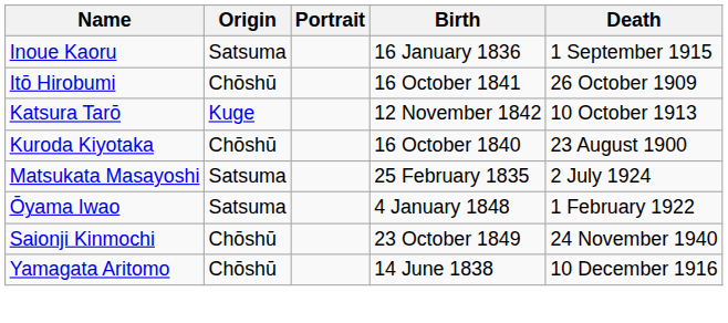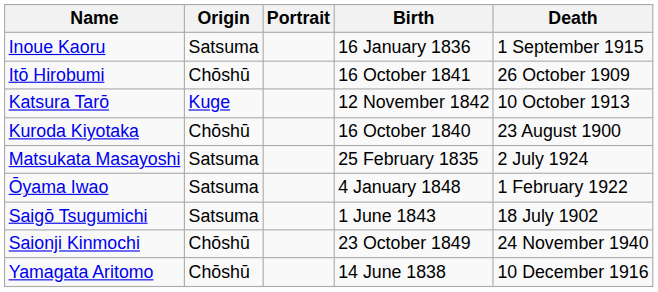 <table class=wikitable>
 <tr>
 <th>Name</th>
 <th>Origin</th>
 <th>Portrait</th>
 <th>Birth</th>
 <th>Death</th>
 </tr>
 <tr>
 <td><a href='#'>Inoue Kaoru</a></td>
 <td>Satsuma</td>
 <td></td>
 <td>16 January 1836</td>
 <td>1 September 1915</td>
 </tr>
 <tr>
 <td><a href='#'>Itō Hirobumi</a></td>
 <td>Chōshū</td>
 <td></td>
 <td>16 October 1841</td>
 <td>26 October 1909</td>
 </tr>
 <tr>
 <td><a href='#'>Katsura Tarō</a></td>
 <td><a href='#'>Kuge</a></td>
 <td></td>
 <td>12 November 1842</td>
 <td>10 October 1913</td>
 </tr>
 <tr>
 <td><a href='#'>Kuroda Kiyotaka</a></td>
 <td>Chōshū</td>
 <td></td>
 <td>16 October 1840</td>
 <td>23 August 1900</td>
 </tr>
 <tr>
 <td><a href='#'>Matsukata Masayoshi</a></td>
 <td>Satsuma</td>
 <td></td>
 <td>25 February 1835</td>
 <td>2 July 1924</td>
 </tr>
 <tr>
 <td><a href='#'>Ōyama Iwao</a></td>
 <td>Satsuma</td>
 <td></td>
 <td>4 January 1848</td>
 <td>1 February 1922</td>
 </tr>
 <tr>
+<td><a href='#'>Saigō Tsugumichi</a></td>
+<td>Satsuma</td>
+<td></td>
+<td>1 June 1843</td>
+<td>18 July 1902</td>
+</tr>
+<tr>
 <td><a href='#'>Saionji Kinmochi</a></td>
 <td>Chōshū</td>
 <td></td>
 <td>23 October 1849</td>
 <td>24 November 1940</td>
 </tr>
 <tr>
 <td><a href='#'>Yamagata Aritomo</a></td>
 <td>Chōshū</td>
 <td></td>
 <td>14 June 1838</td>
 <td>10 December 1916</td>
 </tr>
 </table>
